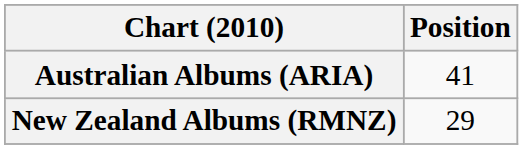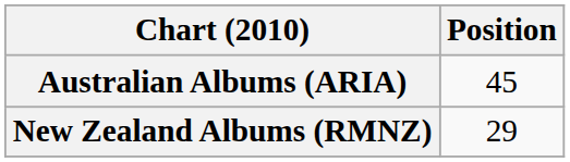 <table class="wikitable sortable plainrowheaders" style="text-align:center">
 <tr>
 <th scope="col">Chart (2010)</th>
 <th scope="col">Position</th>
 </tr>
 <tr>
 <th scope="row">Australian Albums (ARIA)</th>
-<td>41</td>
+<td>45</td>
 </tr>
 <tr>
 <th scope="row">New Zealand Albums (RMNZ)</th>
 <td>29</td>
 </tr>
 </table>
